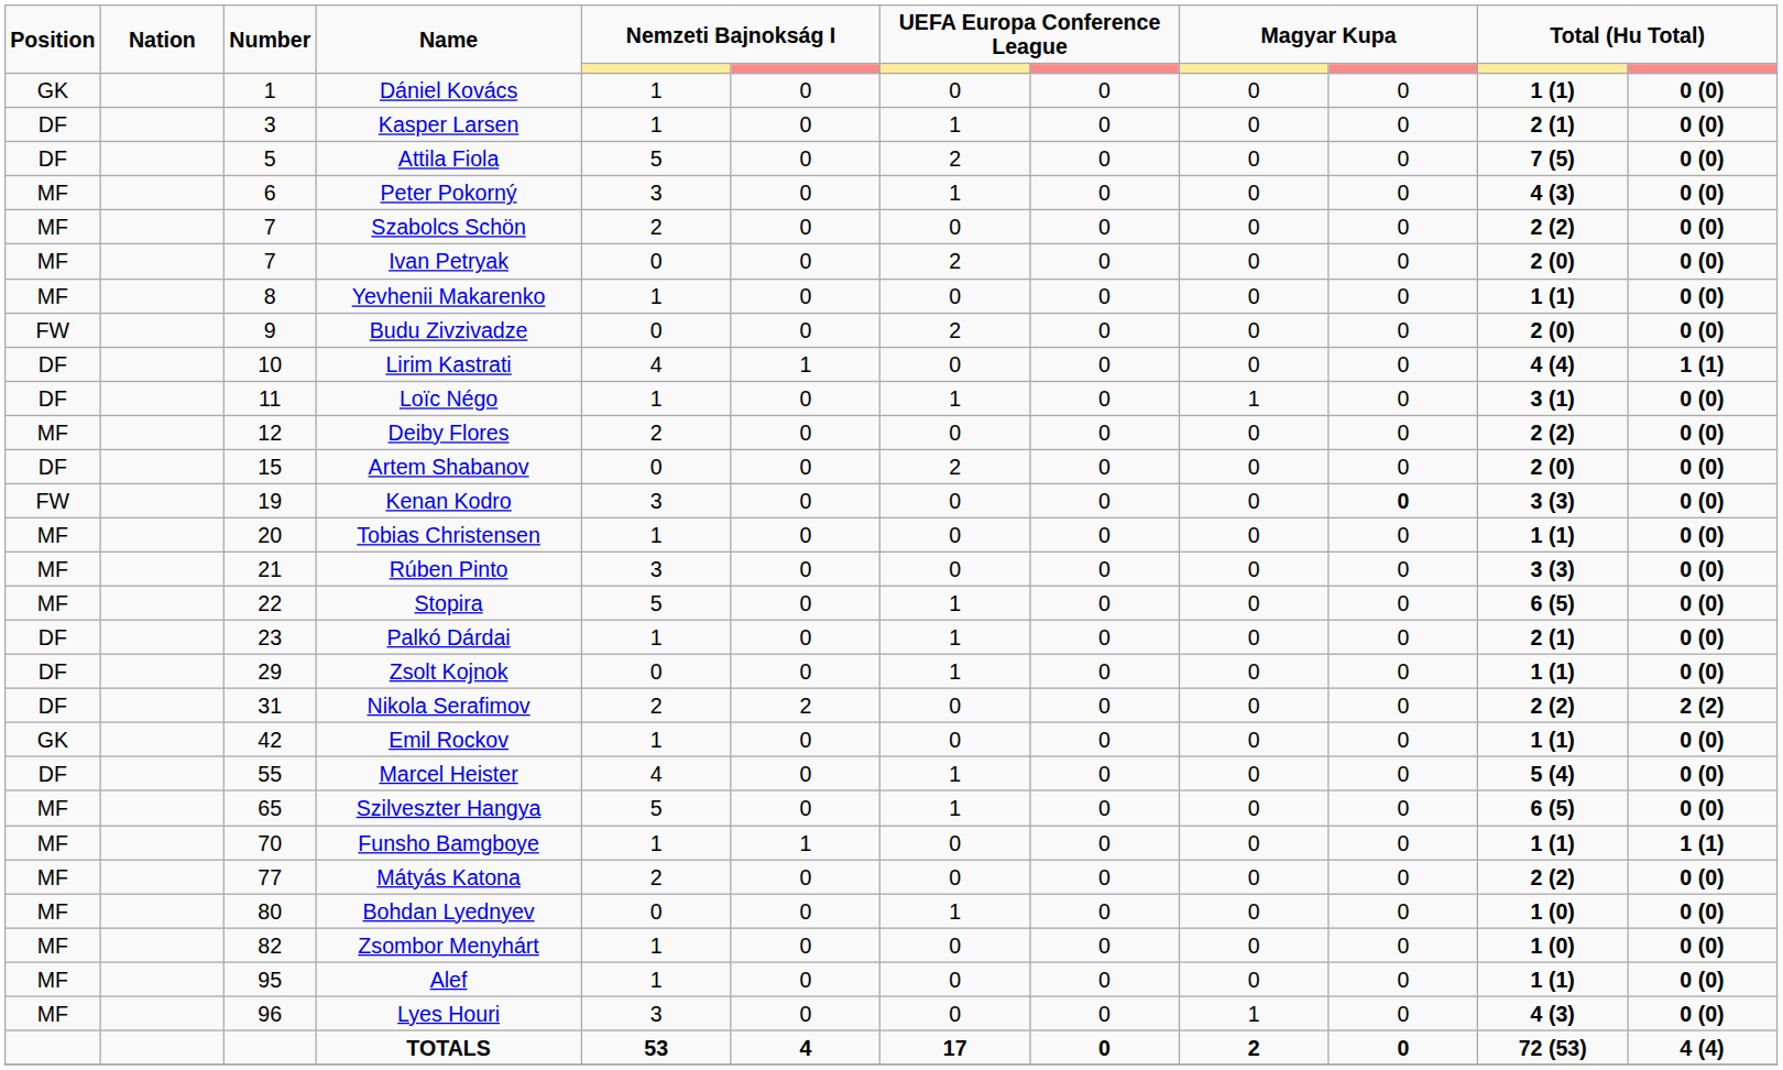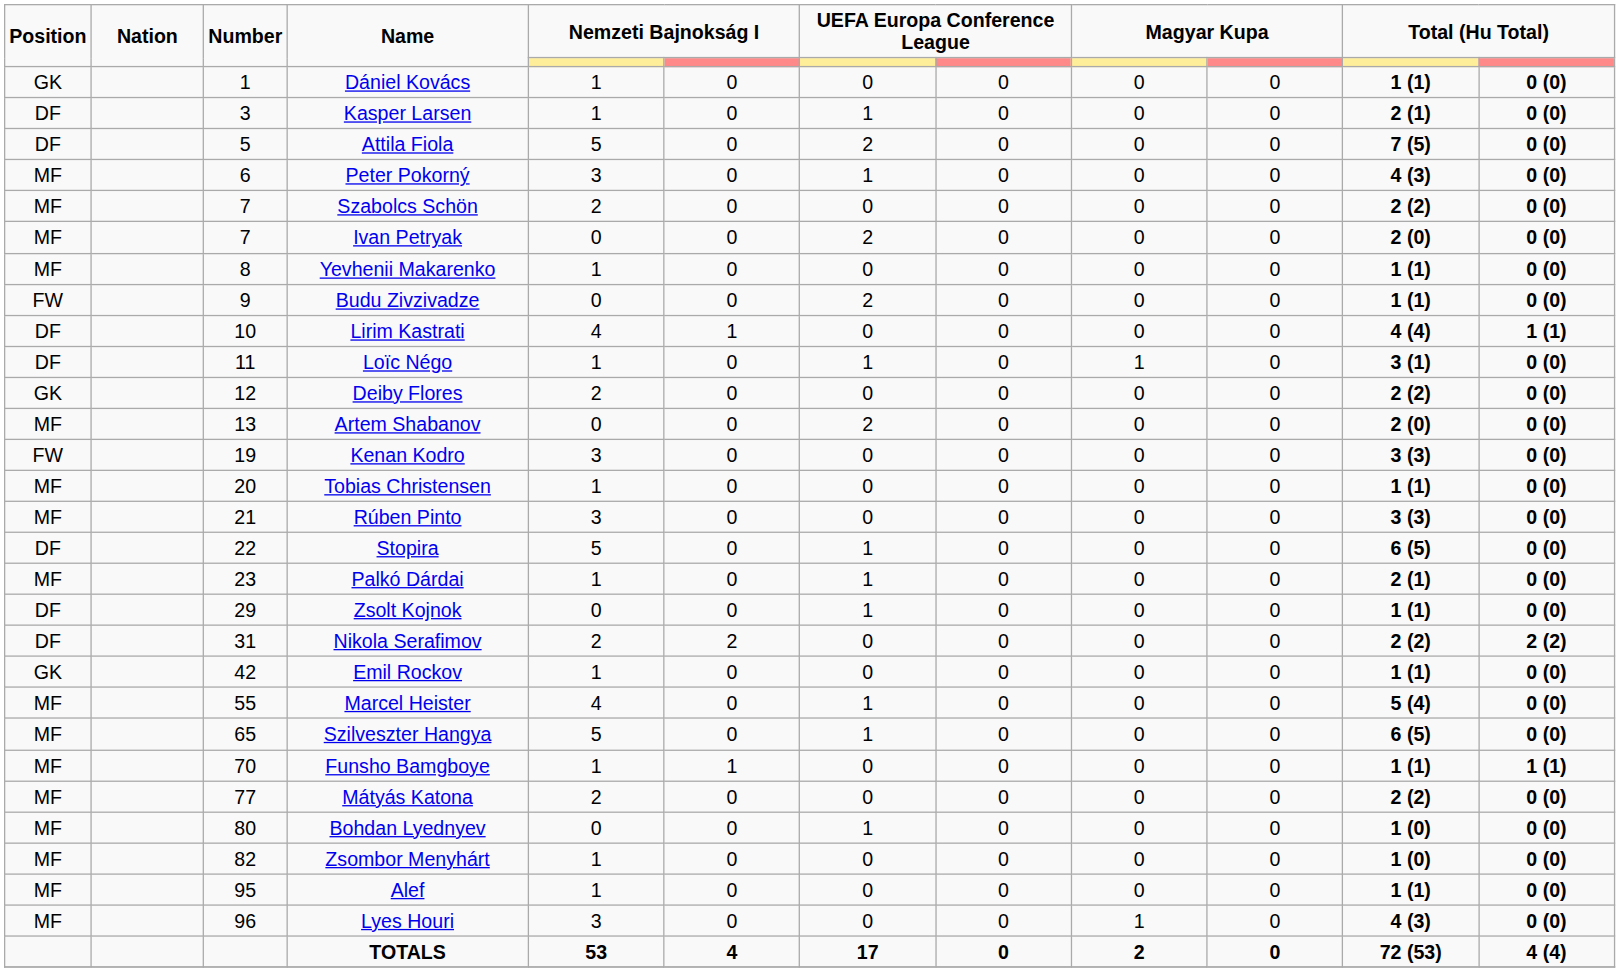 <table class="wikitable" style="font-size: 95%; text-align: center;">
 <tr>
 <td rowspan="2" width="5%" align="center"><strong>Position</strong></td>
 <td rowspan="2" width="7%" align="center"><strong>Nation</strong></td>
 <td rowspan="2" width="5%" align="center"><strong>Number</strong></td>
 <td rowspan="2" width="15%" align="center"><strong>Name</strong></td>
 <td colspan="2" align="center"><strong>Nemzeti Bajnokság I</strong></td>
 <td colspan="2" align="center"><strong>UEFA Europa Conference League</strong></td>
 <td colspan="2" align="center"><strong>Magyar Kupa</strong></td>
 <td colspan="2" align="center"><strong>Total (Hu Total)</strong></td>
 </tr>
 <tr>
 <th width=60 style="background: #FFEE99"></th>
 <th width=60 style="background: #FF8888"></th>
 <th width=60 style="background: #FFEE99"></th>
 <th width=60 style="background: #FF8888"></th>
 <th width=60 style="background: #FFEE99"></th>
 <th width=60 style="background: #FF8888"></th>
 <th width=60 style="background: #FFEE99"></th>
 <th width=60 style="background: #FF8888"></th>
 </tr>
 <tr>
 <td>GK</td>
 <td></td>
 <td>1</td>
 <td><a href='#'>Dániel Kovács</a></td>
 <td>1</td>
 <td>0</td>
 <td>0</td>
 <td>0</td>
 <td>0</td>
 <td>0</td>
 <td><strong>1 (1)</strong></td>
 <td><strong>0 (0)</strong></td>
 </tr>
 <tr>
 <td>DF</td>
 <td></td>
 <td>3</td>
 <td><a href='#'>Kasper Larsen</a></td>
 <td>1</td>
 <td>0</td>
 <td>1</td>
 <td>0</td>
 <td>0</td>
 <td>0</td>
 <td><strong>2 (1)</strong></td>
 <td><strong>0 (0)</strong></td>
 </tr>
 <tr>
 <td>DF</td>
 <td></td>
 <td>5</td>
 <td><a href='#'>Attila Fiola</a></td>
 <td>5</td>
 <td>0</td>
 <td>2</td>
 <td>0</td>
 <td>0</td>
 <td>0</td>
 <td><strong>7 (5)</strong></td>
 <td><strong>0 (0)</strong></td>
 </tr>
 <tr>
 <td>MF</td>
 <td></td>
 <td>6</td>
 <td><a href='#'>Peter Pokorný</a></td>
 <td>3</td>
 <td>0</td>
 <td>1</td>
 <td>0</td>
 <td>0</td>
 <td>0</td>
 <td><strong>4 (3)</strong></td>
 <td><strong>0 (0)</strong></td>
 </tr>
 <tr>
 <td>MF</td>
 <td></td>
 <td>7</td>
 <td><a href='#'>Szabolcs Schön</a></td>
 <td>2</td>
 <td>0</td>
 <td>0</td>
 <td>0</td>
 <td>0</td>
 <td>0</td>
 <td><strong>2 (2)</strong></td>
 <td><strong>0 (0)</strong></td>
 </tr>
 <tr>
 <td>MF</td>
 <td></td>
 <td>7</td>
 <td><a href='#'>Ivan Petryak</a></td>
 <td>0</td>
 <td>0</td>
 <td>2</td>
 <td>0</td>
 <td>0</td>
 <td>0</td>
 <td><strong>2 (0)</strong></td>
 <td><strong>0 (0)</strong></td>
 </tr>
 <tr>
 <td>MF</td>
 <td></td>
 <td>8</td>
 <td><a href='#'>Yevhenii Makarenko</a></td>
 <td>1</td>
 <td>0</td>
 <td>0</td>
 <td>0</td>
 <td>0</td>
 <td>0</td>
 <td><strong>1 (1)</strong></td>
 <td><strong>0 (0)</strong></td>
 </tr>
 <tr>
 <td>FW</td>
 <td></td>
 <td>9</td>
 <td><a href='#'>Budu Zivzivadze</a></td>
 <td>0</td>
 <td>0</td>
 <td>2</td>
 <td>0</td>
 <td>0</td>
 <td>0</td>
-<td><strong>2 (0)</strong></td>
+<td><strong>1 (1)</strong></td>
 <td><strong>0 (0)</strong></td>
 </tr>
 <tr>
 <td>DF</td>
 <td></td>
 <td>10</td>
 <td><a href='#'>Lirim Kastrati</a></td>
 <td>4</td>
 <td>1</td>
 <td>0</td>
 <td>0</td>
 <td>0</td>
 <td>0</td>
 <td><strong>4 (4)</strong></td>
 <td><strong>1 (1)</strong></td>
 </tr>
 <tr>
 <td>DF</td>
 <td></td>
 <td>11</td>
 <td><a href='#'>Loïc Négo</a></td>
 <td>1</td>
 <td>0</td>
 <td>1</td>
 <td>0</td>
 <td>1</td>
 <td>0</td>
 <td><strong>3 (1)</strong></td>
 <td><strong>0 (0)</strong></td>
 </tr>
 <tr>
-<td>MF</td>
+<td>GK</td>
 <td></td>
 <td>12</td>
 <td><a href='#'>Deiby Flores</a></td>
 <td>2</td>
 <td>0</td>
 <td>0</td>
 <td>0</td>
 <td>0</td>
 <td>0</td>
 <td><strong>2 (2)</strong></td>
 <td><strong>0 (0)</strong></td>
 </tr>
 <tr>
-<td>DF</td>
+<td>MF</td>
 <td></td>
-<td>15</td>
+<td>13</td>
 <td><a href='#'>Artem Shabanov</a></td>
 <td>0</td>
 <td>0</td>
 <td>2</td>
 <td>0</td>
 <td>0</td>
 <td>0</td>
 <td><strong>2 (0)</strong></td>
 <td><strong>0 (0)</strong></td>
 </tr>
 <tr>
 <td>FW</td>
 <td></td>
 <td>19</td>
 <td><a href='#'>Kenan Kodro</a></td>
 <td>3</td>
 <td>0</td>
 <td>0</td>
 <td>0</td>
 <td>0</td>
-<td><strong>0</strong></td>
+<td>0</td>
 <td><strong>3 (3)</strong></td>
 <td><strong>0 (0)</strong></td>
 </tr>
 <tr>
 <td>MF</td>
 <td></td>
 <td>20</td>
 <td><a href='#'>Tobias Christensen</a></td>
 <td>1</td>
 <td>0</td>
 <td>0</td>
 <td>0</td>
 <td>0</td>
 <td>0</td>
 <td><strong>1 (1)</strong></td>
 <td><strong>0 (0)</strong></td>
 </tr>
 <tr>
 <td>MF</td>
 <td></td>
 <td>21</td>
 <td><a href='#'>Rúben Pinto</a></td>
 <td>3</td>
 <td>0</td>
 <td>0</td>
 <td>0</td>
 <td>0</td>
 <td>0</td>
 <td><strong>3 (3)</strong></td>
 <td><strong>0 (0)</strong></td>
 </tr>
 <tr>
-<td>MF</td>
+<td>DF</td>
 <td></td>
 <td>22</td>
 <td><a href='#'>Stopira</a></td>
 <td>5</td>
 <td>0</td>
 <td>1</td>
 <td>0</td>
 <td>0</td>
 <td>0</td>
 <td><strong>6 (5)</strong></td>
 <td><strong>0 (0)</strong></td>
 </tr>
 <tr>
-<td>DF</td>
+<td>MF</td>
 <td></td>
 <td>23</td>
 <td><a href='#'>Palkó Dárdai</a></td>
 <td>1</td>
 <td>0</td>
 <td>1</td>
 <td>0</td>
 <td>0</td>
 <td>0</td>
 <td><strong>2 (1)</strong></td>
 <td><strong>0 (0)</strong></td>
 </tr>
 <tr>
 <td>DF</td>
 <td></td>
 <td>29</td>
 <td><a href='#'>Zsolt Kojnok</a></td>
 <td>0</td>
 <td>0</td>
 <td>1</td>
 <td>0</td>
 <td>0</td>
 <td>0</td>
 <td><strong>1 (1)</strong></td>
 <td><strong>0 (0)</strong></td>
 </tr>
 <tr>
 <td>DF</td>
 <td></td>
 <td>31</td>
 <td><a href='#'>Nikola Serafimov</a></td>
 <td>2</td>
 <td>2</td>
 <td>0</td>
 <td>0</td>
 <td>0</td>
 <td>0</td>
 <td><strong>2 (2)</strong></td>
 <td><strong>2 (2)</strong></td>
 </tr>
 <tr>
 <td>GK</td>
 <td></td>
 <td>42</td>
 <td><a href='#'>Emil Rockov</a></td>
 <td>1</td>
 <td>0</td>
 <td>0</td>
 <td>0</td>
 <td>0</td>
 <td>0</td>
 <td><strong>1 (1)</strong></td>
 <td><strong>0 (0)</strong></td>
 </tr>
 <tr>
-<td>DF</td>
+<td>MF</td>
 <td></td>
 <td>55</td>
 <td><a href='#'>Marcel Heister</a></td>
 <td>4</td>
 <td>0</td>
 <td>1</td>
 <td>0</td>
 <td>0</td>
 <td>0</td>
 <td><strong>5 (4)</strong></td>
 <td><strong>0 (0)</strong></td>
 </tr>
 <tr>
 <td>MF</td>
 <td></td>
 <td>65</td>
 <td><a href='#'>Szilveszter Hangya</a></td>
 <td>5</td>
 <td>0</td>
 <td>1</td>
 <td>0</td>
 <td>0</td>
 <td>0</td>
 <td><strong>6 (5)</strong></td>
 <td><strong>0 (0)</strong></td>
 </tr>
 <tr>
 <td>MF</td>
 <td></td>
 <td>70</td>
 <td><a href='#'>Funsho Bamgboye</a></td>
 <td>1</td>
 <td>1</td>
 <td>0</td>
 <td>0</td>
 <td>0</td>
 <td>0</td>
 <td><strong>1 (1)</strong></td>
 <td><strong>1 (1)</strong></td>
 </tr>
 <tr>
 <td>MF</td>
 <td></td>
 <td>77</td>
 <td><a href='#'>Mátyás Katona</a></td>
 <td>2</td>
 <td>0</td>
 <td>0</td>
 <td>0</td>
 <td>0</td>
 <td>0</td>
 <td><strong>2 (2)</strong></td>
 <td><strong>0 (0)</strong></td>
 </tr>
 <tr>
 <td>MF</td>
 <td></td>
 <td>80</td>
 <td><a href='#'>Bohdan Lyednyev</a></td>
 <td>0</td>
 <td>0</td>
 <td>1</td>
 <td>0</td>
 <td>0</td>
 <td>0</td>
 <td><strong>1 (0)</strong></td>
 <td><strong>0 (0)</strong></td>
 </tr>
 <tr>
 <td>MF</td>
 <td></td>
 <td>82</td>
 <td><a href='#'>Zsombor Menyhárt</a></td>
 <td>1</td>
 <td>0</td>
 <td>0</td>
 <td>0</td>
 <td>0</td>
 <td>0</td>
 <td><strong>1 (0)</strong></td>
 <td><strong>0 (0)</strong></td>
 </tr>
 <tr>
 <td>MF</td>
 <td></td>
 <td>95</td>
 <td><a href='#'>Alef</a></td>
 <td>1</td>
 <td>0</td>
 <td>0</td>
 <td>0</td>
 <td>0</td>
 <td>0</td>
 <td><strong>1 (1)</strong></td>
 <td><strong>0 (0)</strong></td>
 </tr>
 <tr>
 <td>MF</td>
 <td></td>
 <td>96</td>
 <td><a href='#'>Lyes Houri</a></td>
 <td>3</td>
 <td>0</td>
 <td>0</td>
 <td>0</td>
 <td>1</td>
 <td>0</td>
 <td><strong>4 (3)</strong></td>
 <td><strong>0 (0)</strong></td>
 </tr>
 <tr>
 <td></td>
 <td></td>
 <td></td>
 <td><strong>TOTALS</strong></td>
 <td><strong>53</strong></td>
 <td><strong>4</strong></td>
 <td><strong>17</strong></td>
 <td><strong>0</strong></td>
 <td><strong>2</strong></td>
 <td><strong>0</strong></td>
 <td><strong>72 (53)</strong></td>
 <td><strong>4 (4)</strong></td>
 </tr>
 <tr>
 </tr>
 </table>
